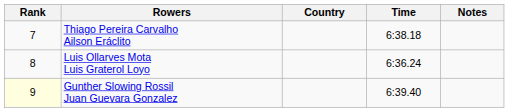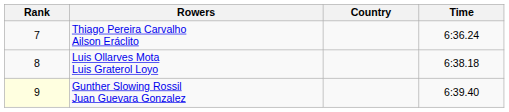 <table class="wikitable" width=60% style="text-align:center">
 <tr>
 <th>Rank</th>
 <th>Rowers</th>
 <th>Country</th>
 <th>Time</th>
-<th>Notes</th>
 </tr>
 <tr>
 <td>7</td>
 <td align=left><a href='#'>Thiago Pereira Carvalho</a><br><a href='#'>Ailson Eráclito</a></td>
 <td align=left></td>
-<td>6:38.18</td>
-<td></td>
+<td>6:36.24</td>
 </tr>
 <tr>
 <td>8</td>
 <td align=left><a href='#'>Luis Ollarves Mota</a><br><a href='#'>Luis Graterol Loyo</a></td>
 <td align=left></td>
-<td>6:36.24</td>
-<td></td>
+<td>6:38.18</td>
 </tr>
 <tr>
 <td style="background: lightyellow;">9</td>
 <td align=left><a href='#'>Gunther Slowing Rossil</a><br><a href='#'>Juan Guevara Gonzalez</a></td>
 <td align=left></td>
 <td>6:39.40</td>
-<td></td>
 </tr>
 </table>
